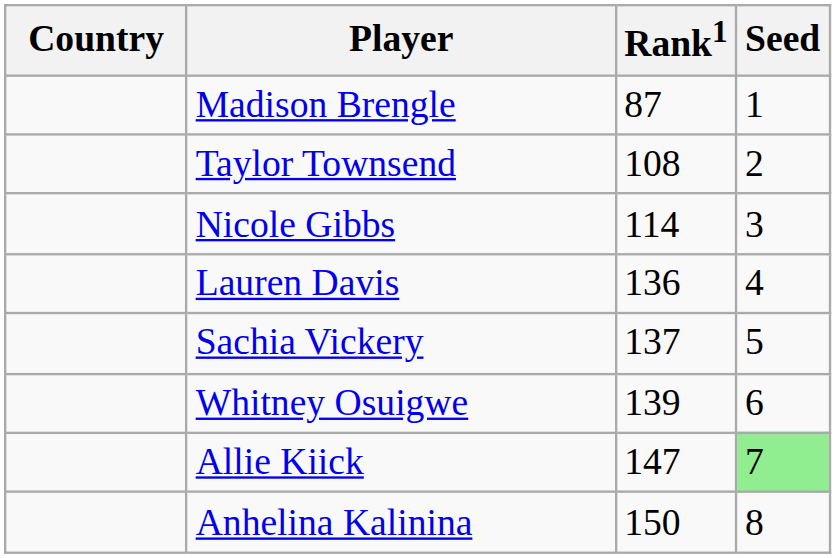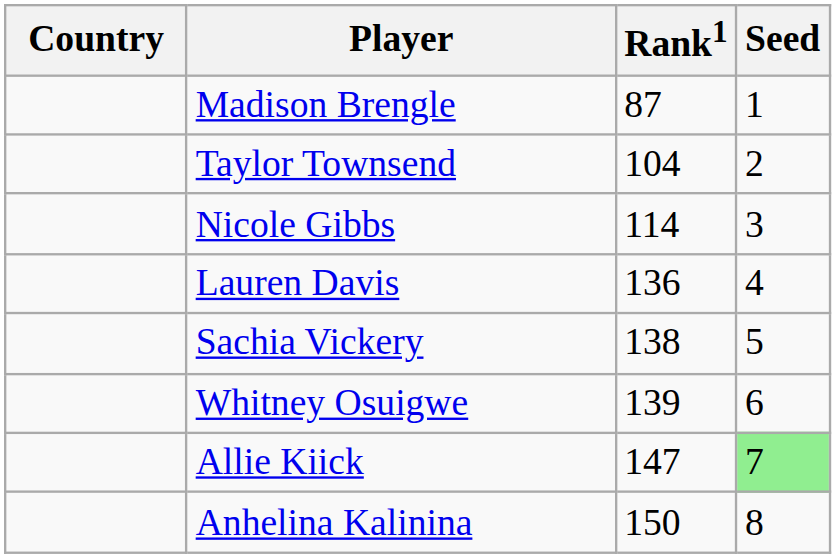 <table class="sortable wikitable">
 <tr>
 <th width="70">Country</th>
 <th width="175">Player</th>
 <th>Rank<sup>1</sup></th>
 <th>Seed</th>
 </tr>
 <tr>
 <td></td>
 <td><a href='#'>Madison Brengle</a></td>
 <td>87</td>
 <td>1</td>
 </tr>
 <tr>
 <td></td>
 <td><a href='#'>Taylor Townsend</a></td>
-<td>108</td>
+<td>104</td>
 <td>2</td>
 </tr>
 <tr>
 <td></td>
 <td><a href='#'>Nicole Gibbs</a></td>
 <td>114</td>
 <td>3</td>
 </tr>
 <tr>
 <td></td>
 <td><a href='#'>Lauren Davis</a></td>
 <td>136</td>
 <td>4</td>
 </tr>
 <tr>
 <td></td>
 <td><a href='#'>Sachia Vickery</a></td>
-<td>137</td>
+<td>138</td>
 <td>5</td>
 </tr>
 <tr>
 <td></td>
 <td><a href='#'>Whitney Osuigwe</a></td>
 <td>139</td>
 <td>6</td>
 </tr>
 <tr>
 <td></td>
 <td><a href='#'>Allie Kiick</a></td>
 <td>147</td>
 <td style="background: lightgreen;">7</td>
 </tr>
 <tr>
 <td></td>
 <td><a href='#'>Anhelina Kalinina</a></td>
 <td>150</td>
 <td>8</td>
 </tr>
 </table>
